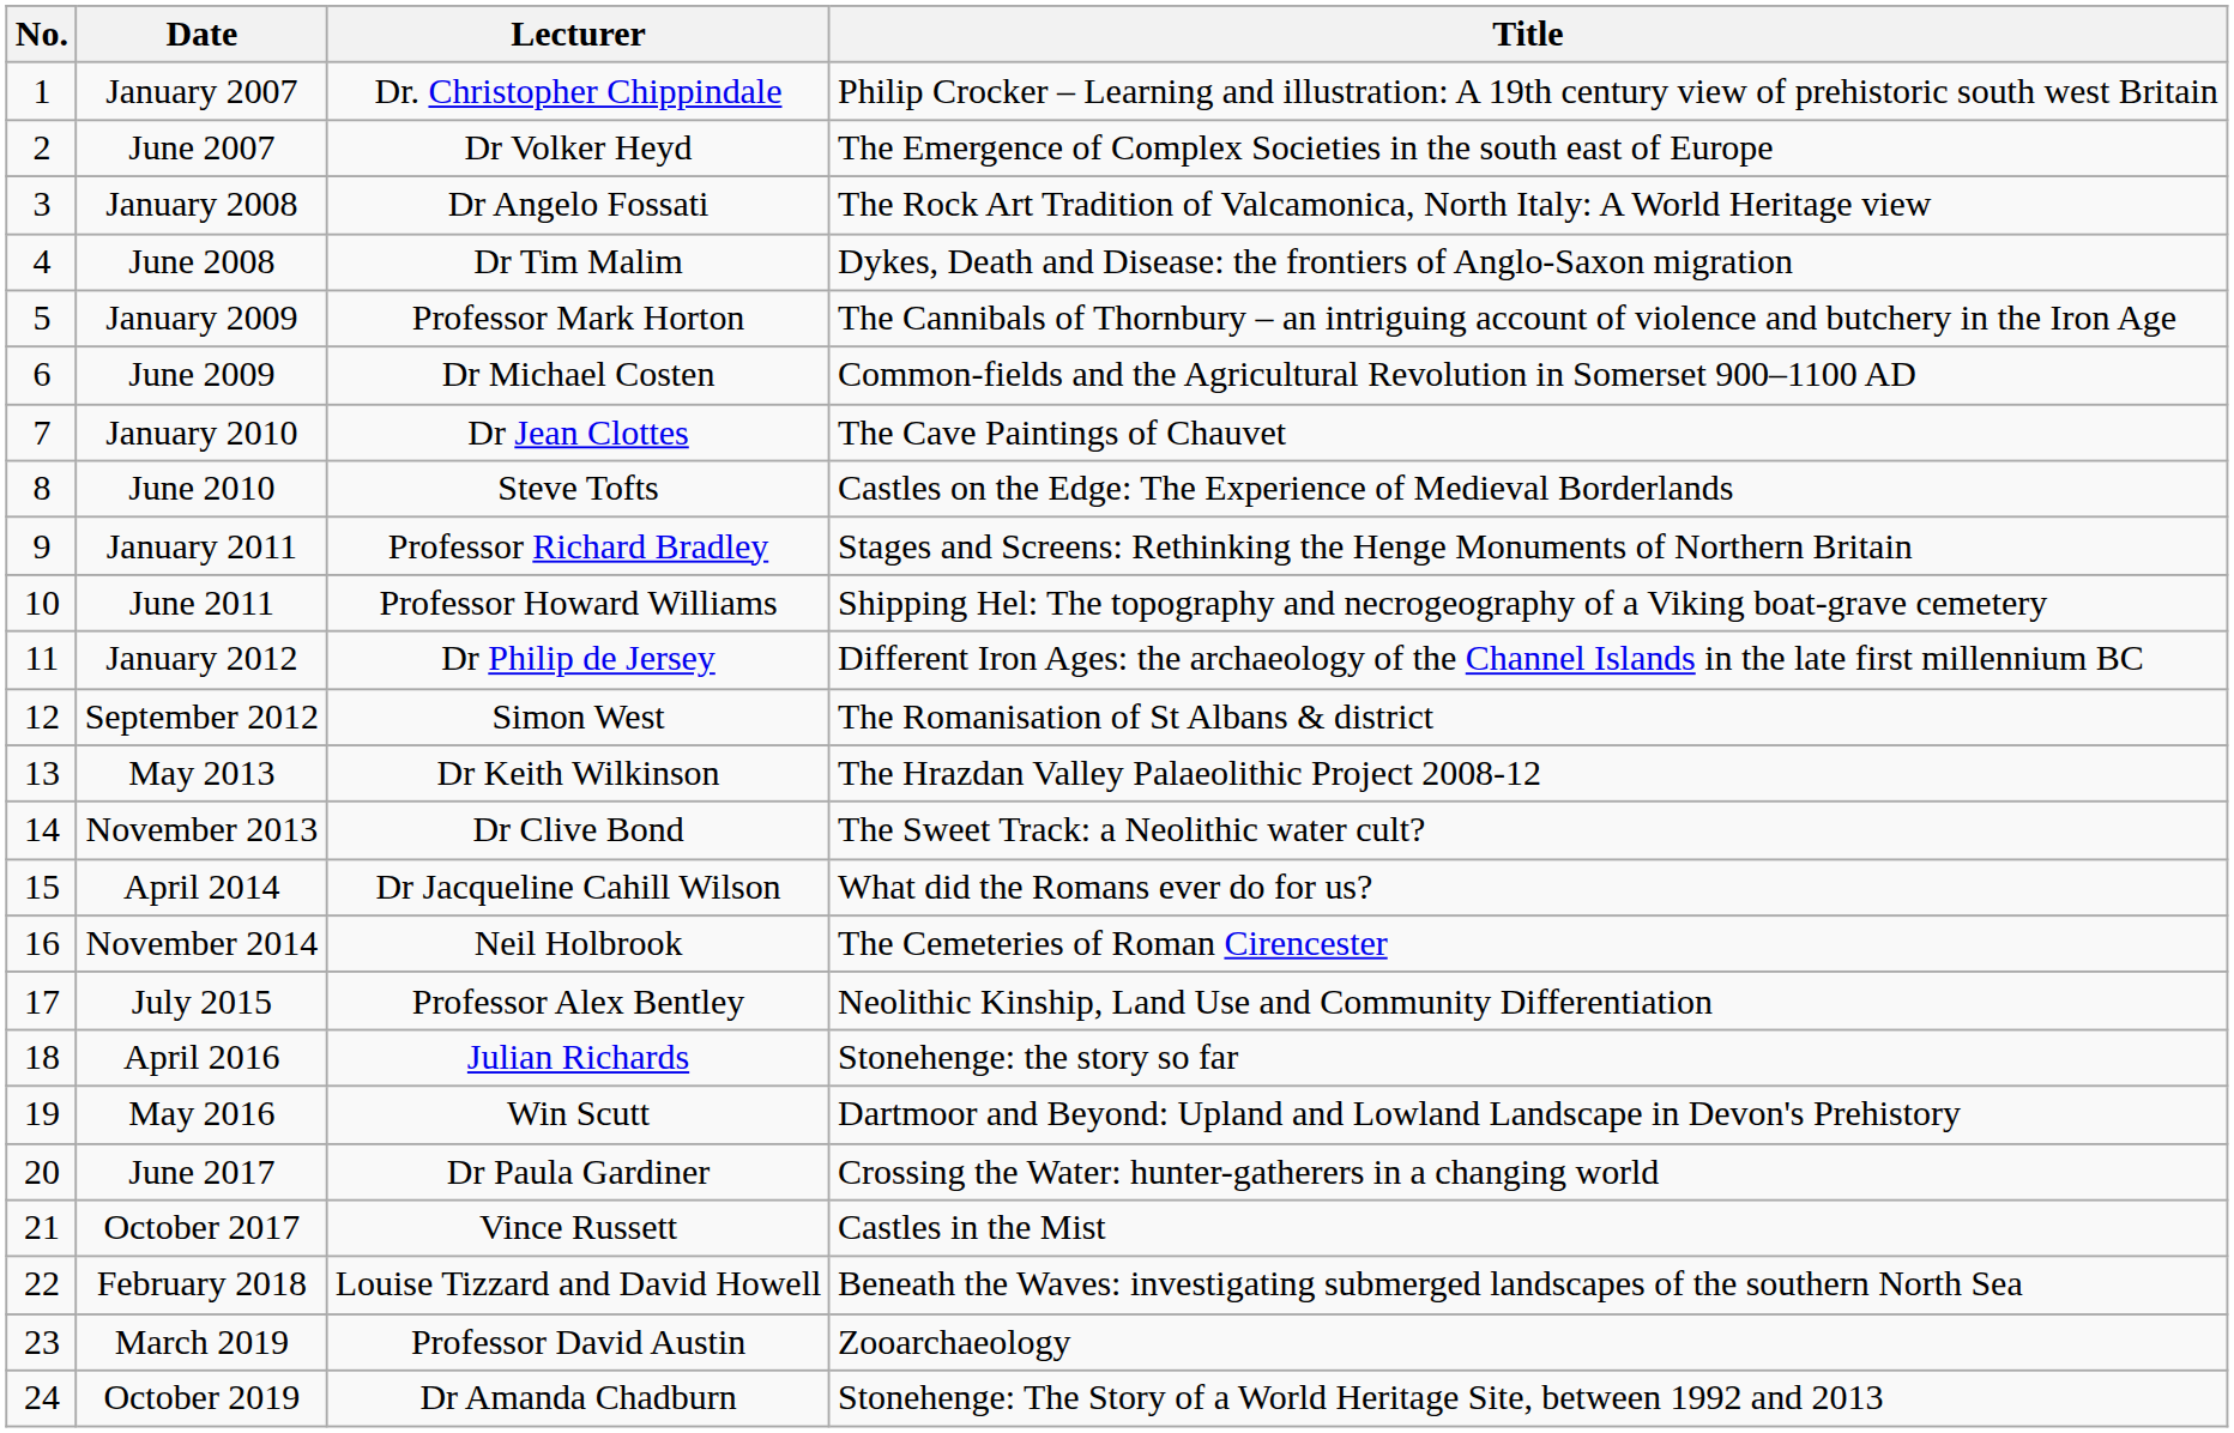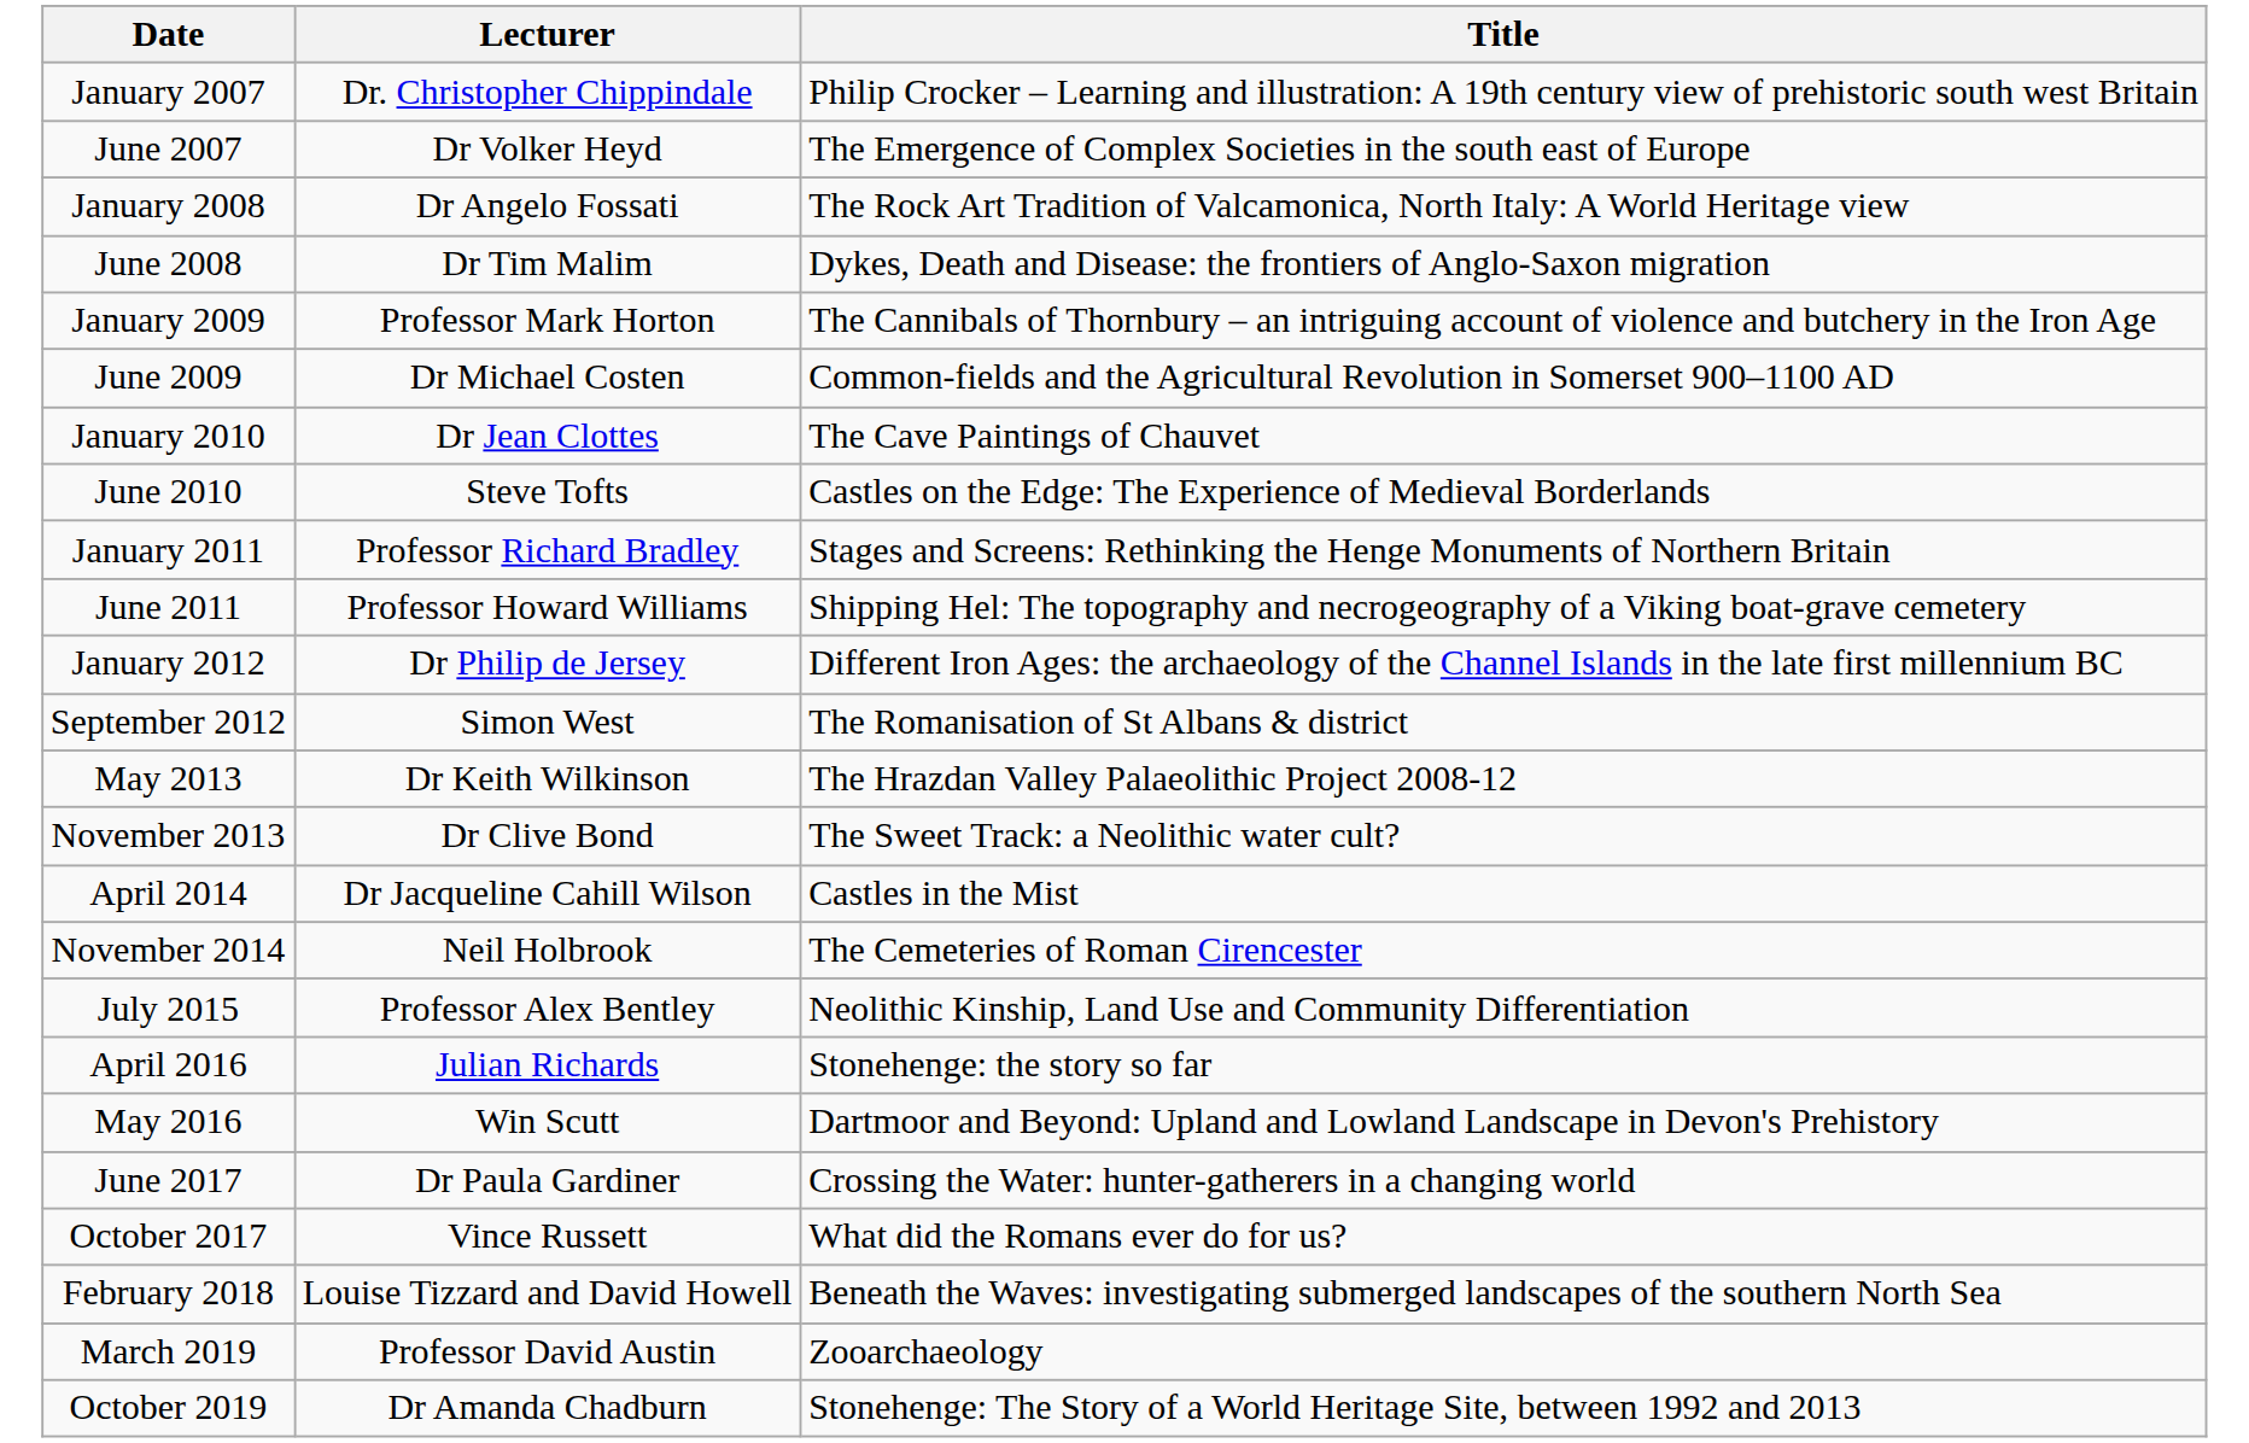 <table class="wikitable" border="1" style="margin: 1em auto 1em auto">
 <tr>
-<th>No.</th>
 <th>Date</th>
 <th>Lecturer</th>
 <th>Title</th>
 </tr>
 <tr>
-<td align="center">1</td>
 <td align="center">January 2007</td>
 <td align="center">Dr. <a href='#'>Christopher Chippindale</a></td>
 <td>Philip Crocker – Learning and illustration: A 19th century view of prehistoric south west Britain</td>
 </tr>
 <tr>
-<td align="center">2</td>
 <td align="center">June 2007</td>
 <td align="center">Dr Volker Heyd</td>
 <td>The Emergence of Complex Societies in the south east of Europe</td>
 </tr>
 <tr>
-<td align="center">3</td>
 <td align="center">January 2008</td>
 <td align="center">Dr Angelo Fossati</td>
 <td>The Rock Art Tradition of Valcamonica, North Italy: A World Heritage view</td>
 </tr>
 <tr>
-<td align="center">4</td>
 <td align="center">June 2008</td>
 <td align="center">Dr Tim Malim</td>
 <td>Dykes, Death and Disease: the frontiers of Anglo-Saxon migration</td>
 </tr>
 <tr>
-<td align="center">5</td>
 <td align="center">January 2009</td>
 <td align="center">Professor Mark Horton</td>
 <td>The Cannibals of Thornbury – an intriguing account of violence and butchery in the Iron Age</td>
 </tr>
 <tr>
-<td align="center">6</td>
 <td align="center">June 2009</td>
 <td align="center">Dr Michael Costen</td>
 <td>Common-fields and the Agricultural Revolution in Somerset 900–1100 AD</td>
 </tr>
 <tr>
-<td align="center">7</td>
 <td align="center">January 2010</td>
 <td align="center">Dr <a href='#'>Jean Clottes</a></td>
 <td>The Cave Paintings of Chauvet</td>
 </tr>
 <tr>
-<td align="center">8</td>
 <td align="center">June 2010</td>
 <td align="center">Steve Tofts</td>
 <td>Castles on the Edge: The Experience of Medieval Borderlands</td>
 </tr>
 <tr>
-<td align="center">9</td>
 <td align="center">January 2011</td>
 <td align="center">Professor <a href='#'>Richard Bradley</a></td>
 <td>Stages and Screens: Rethinking the Henge Monuments of Northern Britain</td>
 </tr>
 <tr>
-<td align="center">10</td>
 <td align="center">June 2011</td>
 <td align="center">Professor Howard Williams</td>
 <td>Shipping Hel: The topography and necrogeography of a Viking boat-grave cemetery</td>
 </tr>
 <tr>
-<td align="center">11</td>
 <td align="center">January 2012</td>
 <td align="center">Dr <a href='#'>Philip de Jersey</a></td>
 <td>Different Iron Ages: the archaeology of the <a href='#'>Channel Islands</a> in the late first millennium BC</td>
 </tr>
 <tr>
-<td align="center">12</td>
 <td align="center">September 2012</td>
 <td align="center">Simon West</td>
 <td>The Romanisation of St Albans & district</td>
 </tr>
 <tr>
-<td align="center">13</td>
 <td align="center">May 2013</td>
 <td align="center">Dr Keith Wilkinson</td>
 <td>The Hrazdan Valley Palaeolithic Project 2008-12</td>
 </tr>
 <tr>
-<td align="center">14</td>
 <td align="center">November 2013</td>
 <td align="center">Dr Clive Bond</td>
 <td>The Sweet Track: a Neolithic water cult?</td>
 </tr>
 <tr>
-<td align="center">15</td>
 <td align="center">April 2014</td>
 <td align="center">Dr Jacqueline Cahill Wilson</td>
-<td>What did the Romans ever do for us?</td>
+<td>Castles in the Mist</td>
 </tr>
 <tr>
-<td align="center">16</td>
 <td align="center">November 2014</td>
 <td align="center">Neil Holbrook</td>
 <td>The Cemeteries of Roman <a href='#'>Cirencester</a></td>
 </tr>
 <tr>
-<td align="center">17</td>
 <td align="center">July 2015</td>
 <td align="center">Professor Alex Bentley</td>
 <td>Neolithic Kinship, Land Use and Community Differentiation</td>
 </tr>
 <tr>
-<td align="center">18</td>
 <td align="center">April 2016</td>
 <td align="center"><a href='#'>Julian Richards</a></td>
 <td>Stonehenge: the story so far</td>
 </tr>
 <tr>
-<td align="center">19</td>
 <td align="center">May 2016</td>
 <td align="center">Win Scutt</td>
 <td>Dartmoor and Beyond: Upland and Lowland Landscape in Devon's Prehistory</td>
 </tr>
 <tr>
-<td align="center">20</td>
 <td align="center">June 2017</td>
 <td align="center">Dr Paula Gardiner</td>
 <td>Crossing the Water: hunter-gatherers in a changing world</td>
 </tr>
 <tr>
-<td align="center">21</td>
 <td align="center">October 2017</td>
 <td align="center">Vince Russett</td>
-<td>Castles in the Mist</td>
+<td>What did the Romans ever do for us?</td>
 </tr>
 <tr>
-<td align="center">22</td>
 <td align="center">February 2018</td>
 <td align="center">Louise Tizzard and David Howell</td>
 <td>Beneath the Waves: investigating submerged landscapes of the southern North Sea</td>
 </tr>
 <tr>
-<td align="center">23</td>
 <td align="center">March 2019</td>
 <td align="center">Professor David Austin</td>
 <td>Zooarchaeology</td>
 </tr>
 <tr>
-<td align="center">24</td>
 <td align="center">October 2019</td>
 <td align="center">Dr Amanda Chadburn</td>
 <td>Stonehenge: The Story of a World Heritage Site, between 1992 and 2013</td>
 </tr>
 </table>
